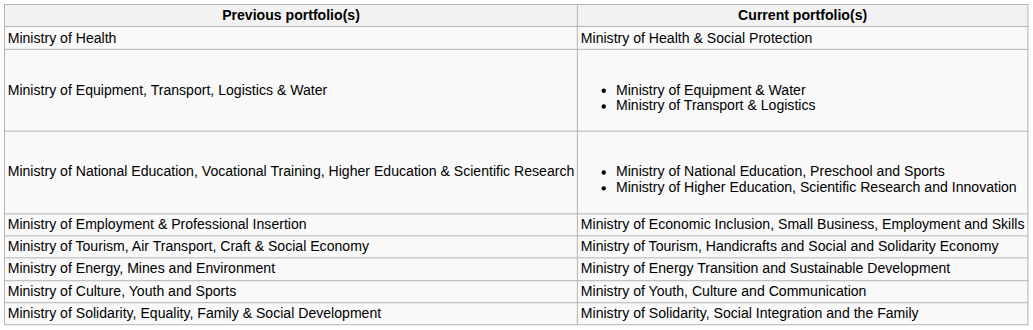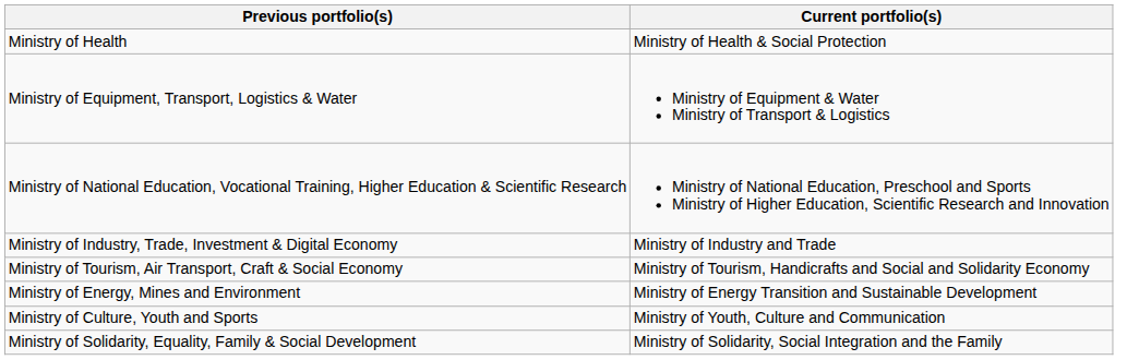 <table class="wikitable mw-collapsible mw-collapsed">
 <tr>
 <th>Previous portfolio(s)</th>
 <th>Current portfolio(s)</th>
 </tr>
 <tr>
 <td>Ministry of Health</td>
 <td>Ministry of Health & Social Protection</td>
 </tr>
 <tr>
 <td>Ministry of Equipment, Transport, Logistics & Water</td>
 <td><br><ul><li>Ministry of Equipment & Water</li><li>Ministry of Transport & Logistics</li></ul></td>
 </tr>
 <tr>
 <td>Ministry of National Education, Vocational Training, Higher Education & Scientific Research</td>
 <td><br><ul><li>Ministry of National Education, Preschool and Sports</li><li>Ministry of Higher Education, Scientific Research and Innovation</li></ul></td>
 </tr>
 <tr>
-<td>Ministry of Employment & Professional Insertion</td>
-<td>Ministry of Economic Inclusion, Small Business, Employment and Skills</td>
+<td>Ministry of Industry, Trade, Investment & Digital Economy</td>
+<td>Ministry of Industry and Trade</td>
 </tr>
 <tr>
 <td>Ministry of Tourism, Air Transport, Craft & Social Economy</td>
 <td>Ministry of Tourism, Handicrafts and Social and Solidarity Economy</td>
 </tr>
 <tr>
 <td>Ministry of Energy, Mines and Environment</td>
 <td>Ministry of Energy Transition and Sustainable Development</td>
 </tr>
 <tr>
 <td>Ministry of Culture, Youth and Sports</td>
 <td>Ministry of Youth, Culture and Communication</td>
 </tr>
 <tr>
 <td>Ministry of Solidarity, Equality, Family & Social Development</td>
 <td>Ministry of Solidarity, Social Integration and the Family</td>
 </tr>
 </table>
